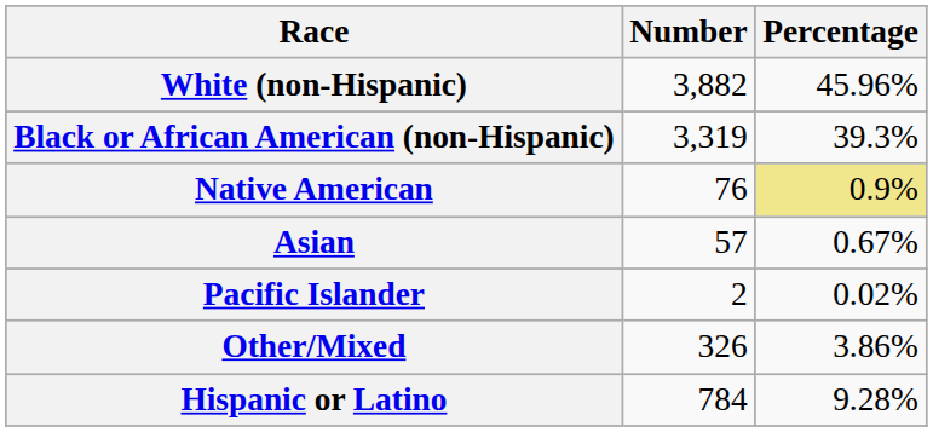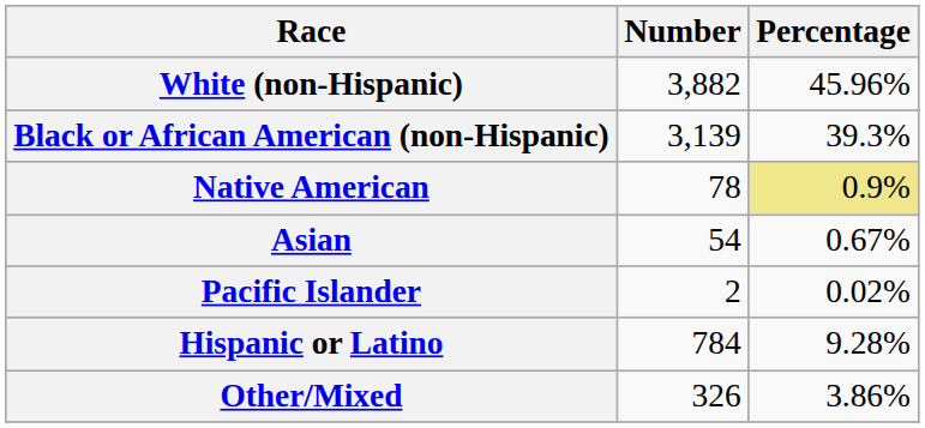 <table class="wikitable" style="text-align:right">
 <tr>
 <th scope="col">Race</th>
 <th scope="col">Number</th>
 <th scope="col">Percentage</th>
 </tr>
 <tr>
 <th scope="row"><a href='#'>White</a> (non-Hispanic)</th>
 <td>3,882</td>
 <td>45.96%</td>
 </tr>
 <tr>
 <th scope="row"><a href='#'>Black or African American</a> (non-Hispanic)</th>
-<td>3,319</td>
+<td>3,139</td>
 <td>39.3%</td>
 </tr>
 <tr>
 <th scope="row"><a href='#'>Native American</a></th>
-<td>76</td>
+<td>78</td>
 <td style="background: khaki;">0.9%</td>
 </tr>
 <tr>
 <th scope="row"><a href='#'>Asian</a></th>
-<td>57</td>
+<td>54</td>
 <td>0.67%</td>
 </tr>
 <tr>
 <th scope="row"><a href='#'>Pacific Islander</a></th>
 <td>2</td>
 <td>0.02%</td>
 </tr>
 <tr>
+<th scope="row"><a href='#'>Hispanic</a> or <a href='#'>Latino</a></th>
+<td>784</td>
+<td>9.28%</td>
+</tr>
+<tr>
 <th scope="row"><a href='#'>Other/Mixed</a></th>
 <td>326</td>
 <td>3.86%</td>
 </tr>
-<tr>
-<th scope="row"><a href='#'>Hispanic</a> or <a href='#'>Latino</a></th>
-<td>784</td>
-<td>9.28%</td>
-</tr>
 </table>
